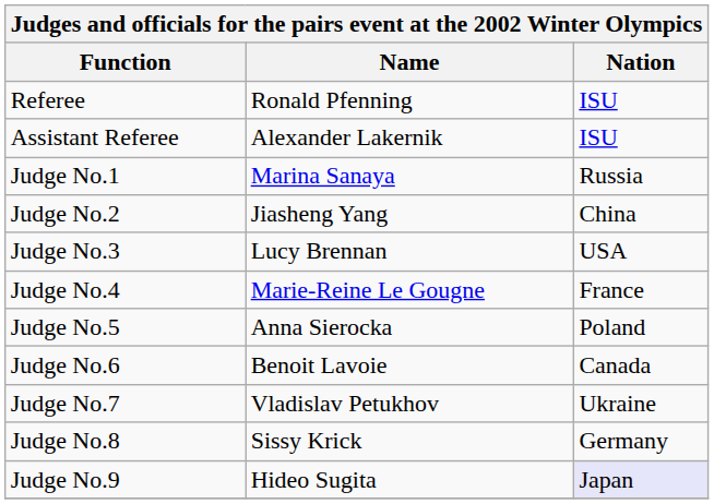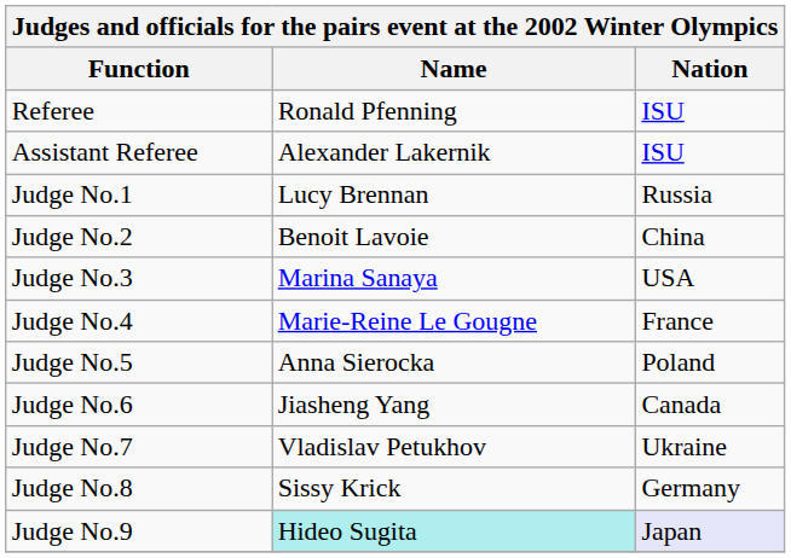 <table class="wikitable">
 <tr>
 <th colspan="3">Judges and officials for the pairs event at the 2002 Winter Olympics</th>
 </tr>
 <tr>
 <th>Function</th>
 <th>Name</th>
 <th>Nation</th>
 </tr>
 <tr>
 <td>Referee</td>
 <td>Ronald Pfenning</td>
 <td><a href='#'>ISU</a></td>
 </tr>
 <tr>
 <td>Assistant Referee</td>
 <td>Alexander Lakernik</td>
 <td><a href='#'>ISU</a></td>
 </tr>
 <tr>
 <td>Judge No.1</td>
-<td><a href='#'>Marina Sanaya</a></td>
+<td>Lucy Brennan</td>
 <td>Russia</td>
 </tr>
 <tr>
 <td>Judge No.2</td>
-<td>Jiasheng Yang</td>
+<td>Benoit Lavoie</td>
 <td>China</td>
 </tr>
 <tr>
 <td>Judge No.3</td>
-<td>Lucy Brennan</td>
+<td><a href='#'>Marina Sanaya</a></td>
 <td>USA</td>
 </tr>
 <tr>
 <td>Judge No.4</td>
 <td><a href='#'>Marie-Reine Le Gougne</a></td>
 <td>France</td>
 </tr>
 <tr>
 <td>Judge No.5</td>
 <td>Anna Sierocka</td>
 <td>Poland</td>
 </tr>
 <tr>
 <td>Judge No.6</td>
-<td>Benoit Lavoie</td>
+<td>Jiasheng Yang</td>
 <td>Canada</td>
 </tr>
 <tr>
 <td>Judge No.7</td>
 <td>Vladislav Petukhov</td>
 <td>Ukraine</td>
 </tr>
 <tr>
 <td>Judge No.8</td>
 <td>Sissy Krick</td>
 <td>Germany</td>
 </tr>
 <tr>
 <td>Judge No.9</td>
-<td>Hideo Sugita</td>
+<td style="background: paleturquoise;">Hideo Sugita</td>
 <td style="background: lavender;">Japan</td>
 </tr>
 <tr>
 </tr>
 </table>
